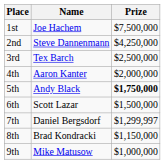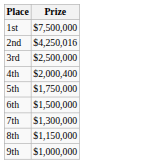 <table class="wikitable">
 <tr>
 <th bgcolor="#FFEBAD">Place</th>
-<th bgcolor="#FFEBAD">Name</th>
 <th bgcolor="#FFEBAD">Prize</th>
 </tr>
 <tr>
 <td>1st</td>
-<td><a href='#'>Joe Hachem</a></td>
 <td>$7,500,000</td>
 </tr>
 <tr>
 <td>2nd</td>
-<td><a href='#'>Steve Dannenmann</a></td>
-<td>$4,250,000</td>
+<td>$4,250,016</td>
 </tr>
 <tr>
 <td>3rd</td>
-<td><a href='#'>Tex Barch</a></td>
 <td>$2,500,000</td>
 </tr>
 <tr>
 <td>4th</td>
-<td><a href='#'>Aaron Kanter</a></td>
-<td>$2,000,000</td>
+<td>$2,000,400</td>
 </tr>
 <tr>
 <td>5th</td>
-<td><a href='#'>Andy Black</a></td>
-<td><strong>$1,750,000</strong></td>
+<td>$1,750,000</td>
 </tr>
 <tr>
 <td>6th</td>
-<td>Scott Lazar</td>
 <td>$1,500,000</td>
 </tr>
 <tr>
 <td>7th</td>
-<td>Daniel Bergsdorf</td>
-<td>$1,299,997</td>
+<td>$1,300,000</td>
 </tr>
 <tr>
 <td>8th</td>
-<td>Brad Kondracki</td>
 <td>$1,150,000</td>
 </tr>
 <tr>
 <td>9th</td>
-<td><a href='#'>Mike Matusow</a></td>
 <td>$1,000,000</td>
 </tr>
 </table>
